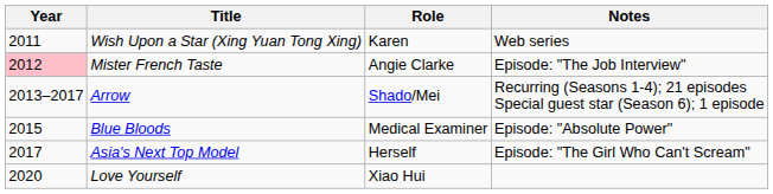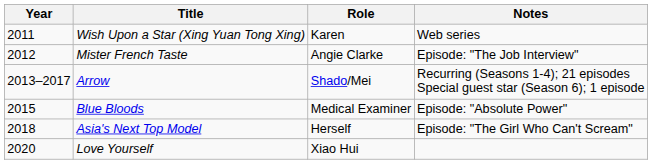 <table class="wikitable sortable">
 <tr>
 <th>Year</th>
 <th>Title</th>
 <th>Role</th>
 <th class="unsortable">Notes</th>
 </tr>
 <tr>
 <td>2011</td>
 <td><em>Wish Upon a Star (Xing Yuan Tong Xing)</em></td>
 <td>Karen</td>
 <td>Web series</td>
 </tr>
 <tr>
-<td style="background: pink;">2012</td>
+<td>2012</td>
 <td><em>Mister French Taste</em></td>
 <td>Angie Clarke</td>
 <td>Episode: "The Job Interview"</td>
 </tr>
 <tr>
 <td>2013–2017</td>
 <td><em><a href='#'>Arrow</a></em></td>
 <td><a href='#'>Shado</a>/Mei</td>
 <td>Recurring (Seasons 1-4); 21 episodes <br> Special guest star (Season 6); 1 episode</td>
 </tr>
 <tr>
 <td>2015</td>
 <td><em><a href='#'>Blue Bloods</a></em></td>
 <td>Medical Examiner</td>
 <td>Episode: "Absolute Power"</td>
 </tr>
 <tr>
-<td>2017</td>
+<td>2018</td>
 <td><em><a href='#'>Asia's Next Top Model</a></em></td>
 <td>Herself</td>
 <td>Episode: "The Girl Who Can't Scream"</td>
 </tr>
 <tr>
 <td>2020</td>
 <td><em>Love Yourself</em></td>
 <td>Xiao Hui</td>
 <td></td>
 </tr>
 </table>
